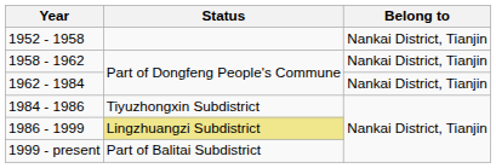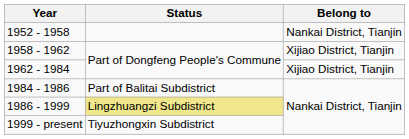 <table class="wikitable">
 <tr>
 <th>Year</th>
 <th>Status</th>
 <th>Belong to</th>
 </tr>
 <tr>
 <td>1952 - 1958</td>
 <td></td>
 <td>Nankai District, Tianjin</td>
 </tr>
 <tr>
 <td>1958 - 1962</td>
 <td rowspan="2">Part of Dongfeng People's Commune</td>
-<td>Nankai District, Tianjin</td>
+<td>Xijiao District, Tianjin</td>
 </tr>
 <tr>
 <td>1962 - 1984</td>
-<td>Nankai District, Tianjin</td>
+<td>Xijiao District, Tianjin</td>
 </tr>
 <tr>
 <td>1984 - 1986</td>
-<td>Tiyuzhongxin Subdistrict</td>
+<td>Part of Balitai Subdistrict</td>
 <td rowspan="3">Nankai District, Tianjin</td>
 </tr>
 <tr>
 <td>1986 - 1999</td>
 <td style="background: khaki;">Lingzhuangzi Subdistrict</td>
 </tr>
 <tr>
 <td>1999 - present</td>
-<td>Part of Balitai Subdistrict</td>
+<td>Tiyuzhongxin Subdistrict</td>
 </tr>
 </table>
